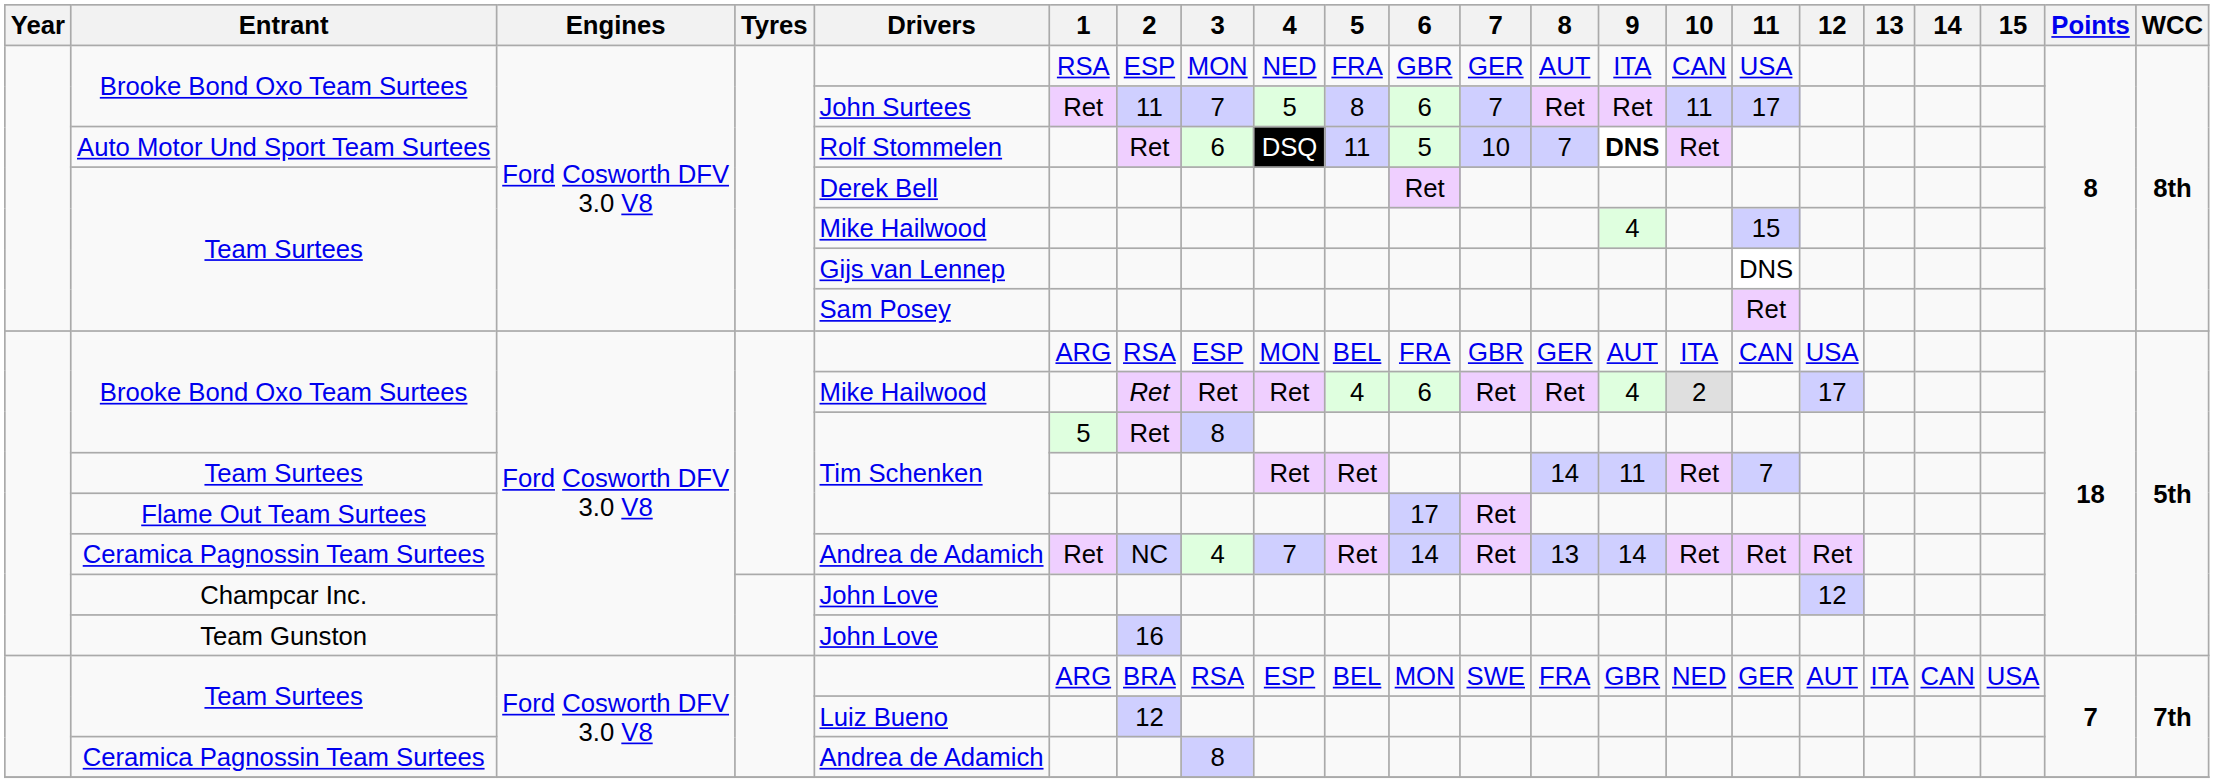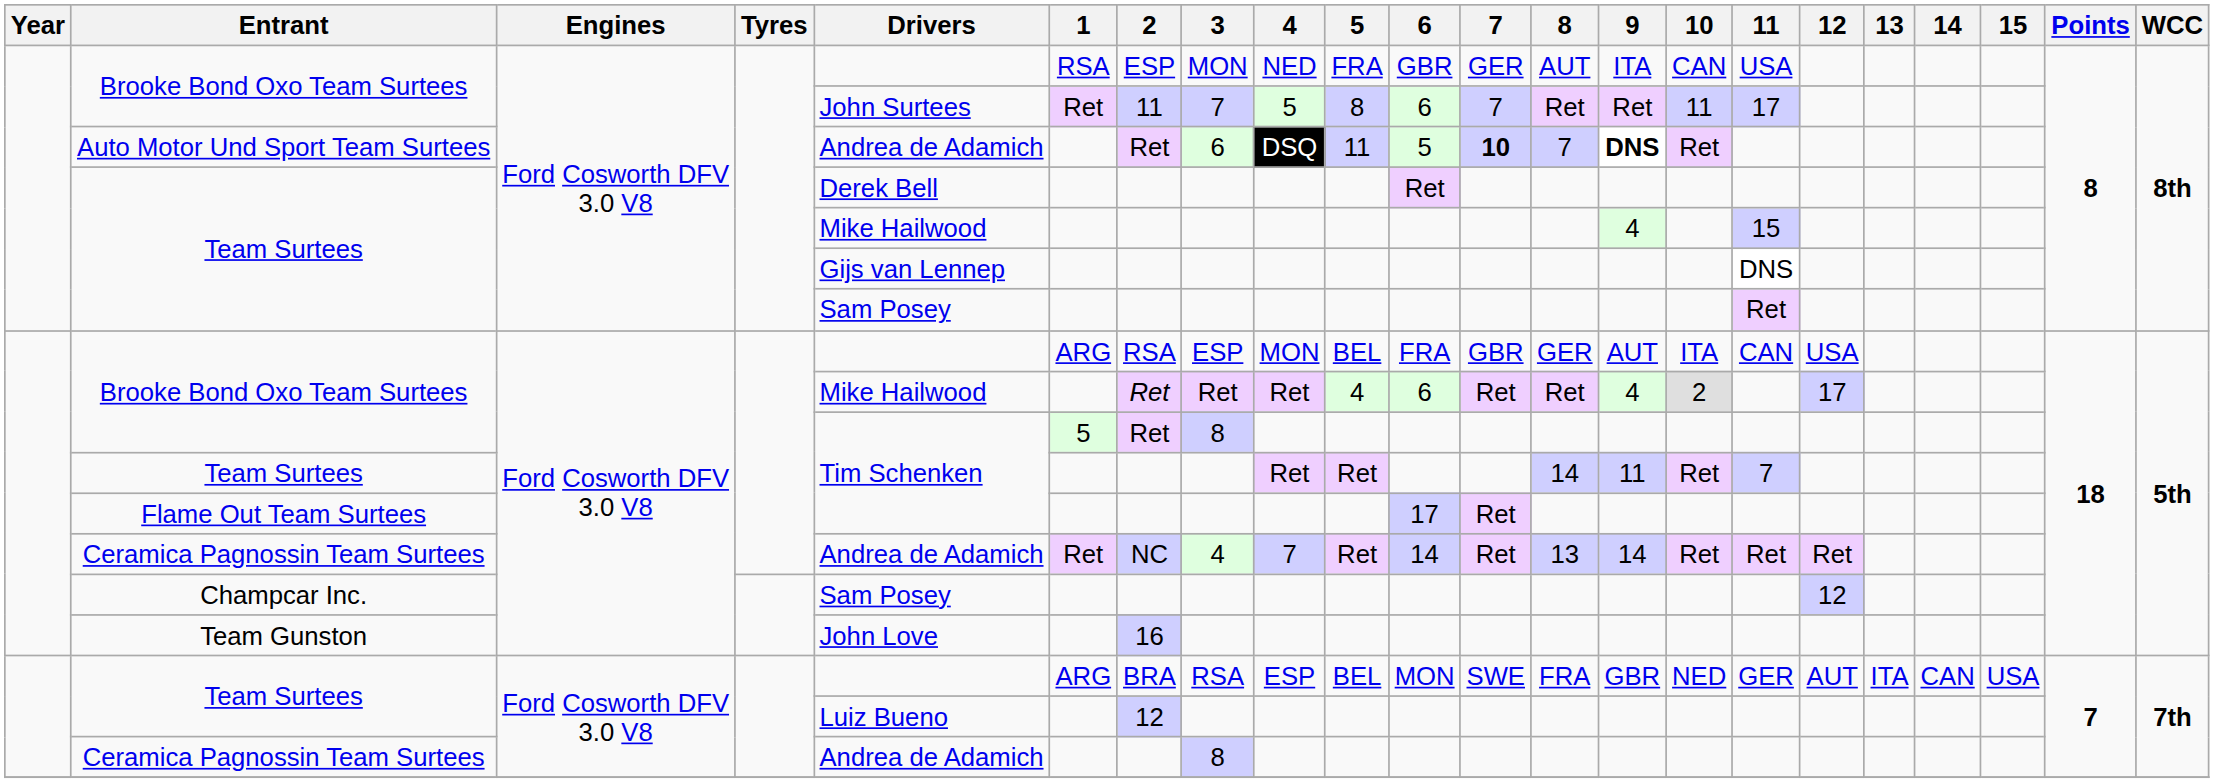 <table class="wikitable" style="text-align:center; font-size:95%">
 <tr>
 <th>Year</th>
 <th>Entrant</th>
 <th>Engines</th>
 <th>Tyres</th>
 <th>Drivers</th>
 <th>1</th>
 <th>2</th>
 <th>3</th>
 <th>4</th>
 <th>5</th>
 <th>6</th>
 <th>7</th>
 <th>8</th>
 <th>9</th>
 <th>10</th>
 <th>11</th>
 <th>12</th>
 <th>13</th>
 <th>14</th>
 <th>15</th>
 <th><a href='#'>Points</a></th>
 <th>WCC</th>
 </tr>
 <tr>
 <td rowspan="7"></td>
 <td rowspan="2"><a href='#'>Brooke Bond Oxo Team Surtees</a></td>
 <td rowspan="7"><a href='#'>Ford</a> <a href='#'>Cosworth DFV</a> <br> 3.0 <a href='#'>V8</a></td>
 <td rowspan="7"></td>
 <td></td>
 <td><a href='#'>RSA</a></td>
 <td><a href='#'>ESP</a></td>
 <td><a href='#'>MON</a></td>
 <td><a href='#'>NED</a></td>
 <td><a href='#'>FRA</a></td>
 <td><a href='#'>GBR</a></td>
 <td><a href='#'>GER</a></td>
 <td><a href='#'>AUT</a></td>
 <td><a href='#'>ITA</a></td>
 <td><a href='#'>CAN</a></td>
 <td><a href='#'>USA</a></td>
 <td></td>
 <td></td>
 <td></td>
 <td></td>
 <td rowspan="7"><strong>8</strong></td>
 <td rowspan="7"><strong>8th</strong></td>
 </tr>
 <tr>
 <td align="left"><a href='#'>John Surtees</a></td>
 <td style="background:#EFCFFF;">Ret</td>
 <td style="background:#CFCFFF;">11</td>
 <td style="background:#CFCFFF;">7</td>
 <td style="background:#DFFFDF;">5</td>
 <td style="background:#CFCFFF;">8</td>
 <td style="background:#DFFFDF;">6</td>
 <td style="background:#CFCFFF;">7</td>
 <td style="background:#EFCFFF;">Ret</td>
 <td style="background:#EFCFFF;">Ret</td>
 <td style="background:#CFCFFF;">11</td>
 <td style="background:#CFCFFF;">17</td>
 <td></td>
 <td></td>
 <td></td>
 <td></td>
 </tr>
 <tr>
 <td><a href='#'>Auto Motor Und Sport Team Surtees</a></td>
-<td align="left"><a href='#'>Rolf Stommelen</a></td>
+<td align="left"><a href='#'>Andrea de Adamich</a></td>
 <td></td>
 <td style="background:#EFCFFF;">Ret</td>
 <td style="background:#DFFFDF;">6</td>
 <td style="background:#000000; color:#ffffff">DSQ</td>
 <td style="background:#CFCFFF;">11</td>
 <td style="background:#DFFFDF;">5</td>
-<td style="background:#CFCFFF;">10</td>
+<td style="background:#CFCFFF;"><strong>10</strong></td>
 <td style="background:#CFCFFF;">7</td>
 <td style="background:#ffffff;"><strong>DNS</strong></td>
 <td style="background:#EFCFFF;">Ret</td>
 <td></td>
 <td></td>
 <td></td>
 <td></td>
 <td></td>
 </tr>
 <tr>
 <td rowspan="4"><a href='#'>Team Surtees</a></td>
 <td align="left"><a href='#'>Derek Bell</a></td>
 <td></td>
 <td></td>
 <td></td>
 <td></td>
 <td></td>
 <td style="background:#EFCFFF;">Ret</td>
 <td></td>
 <td></td>
 <td></td>
 <td></td>
 <td></td>
 <td></td>
 <td></td>
 <td></td>
 <td></td>
 </tr>
 <tr>
 <td align="left"><a href='#'>Mike Hailwood</a></td>
 <td></td>
 <td></td>
 <td></td>
 <td></td>
 <td></td>
 <td></td>
 <td></td>
 <td></td>
 <td style="background:#DFFFDF;">4</td>
 <td></td>
 <td style="background:#CFCFFF;">15</td>
 <td></td>
 <td></td>
 <td></td>
 <td></td>
 </tr>
 <tr>
 <td align="left"><a href='#'>Gijs van Lennep</a></td>
 <td></td>
 <td></td>
 <td></td>
 <td></td>
 <td></td>
 <td></td>
 <td></td>
 <td></td>
 <td></td>
 <td></td>
 <td style="background:#FFFFFF;">DNS</td>
 <td></td>
 <td></td>
 <td></td>
 <td></td>
 </tr>
 <tr>
 <td align="left"><a href='#'>Sam Posey</a></td>
 <td></td>
 <td></td>
 <td></td>
 <td></td>
 <td></td>
 <td></td>
 <td></td>
 <td></td>
 <td></td>
 <td></td>
 <td style="background:#EFCFFF;">Ret</td>
 <td></td>
 <td></td>
 <td></td>
 <td></td>
 </tr>
 <tr>
 <td rowspan="8"></td>
 <td rowspan="3"><a href='#'>Brooke Bond Oxo Team Surtees</a></td>
 <td rowspan="8"><a href='#'>Ford</a> <a href='#'>Cosworth DFV</a> <br> 3.0 <a href='#'>V8</a></td>
 <td rowspan="6"></td>
 <td></td>
 <td><a href='#'>ARG</a></td>
 <td><a href='#'>RSA</a></td>
 <td><a href='#'>ESP</a></td>
 <td><a href='#'>MON</a></td>
 <td><a href='#'>BEL</a></td>
 <td><a href='#'>FRA</a></td>
 <td><a href='#'>GBR</a></td>
 <td><a href='#'>GER</a></td>
 <td><a href='#'>AUT</a></td>
 <td><a href='#'>ITA</a></td>
 <td><a href='#'>CAN</a></td>
 <td><a href='#'>USA</a></td>
 <td></td>
 <td></td>
 <td></td>
 <td rowspan="8"><strong>18</strong></td>
 <td rowspan="8"><strong>5th</strong></td>
 </tr>
 <tr>
 <td align="left"><a href='#'>Mike Hailwood</a></td>
 <td></td>
 <td style="background:#EFCFFF;"><em>Ret</em></td>
 <td style="background:#EFCFFF;">Ret</td>
 <td style="background:#EFCFFF;">Ret</td>
 <td style="background:#DFFFDF;">4</td>
 <td style="background:#DFFFDF;">6</td>
 <td style="background:#EFCFFF;">Ret</td>
 <td style="background:#EFCFFF;">Ret</td>
 <td style="background:#DFFFDF;">4</td>
 <td style="background:#DFDFDF;">2</td>
 <td></td>
 <td style="background:#CFCFFF;">17</td>
 <td></td>
 <td></td>
 <td></td>
 </tr>
 <tr>
 <td rowspan="3" align="left"><a href='#'>Tim Schenken</a></td>
 <td style="background:#DFFFDF;">5</td>
 <td style="background:#EFCFFF;">Ret</td>
 <td style="background:#CFCFFF;">8</td>
 <td></td>
 <td></td>
 <td></td>
 <td></td>
 <td></td>
 <td></td>
 <td></td>
 <td></td>
 <td></td>
 <td></td>
 <td></td>
 <td></td>
 </tr>
 <tr>
 <td><a href='#'>Team Surtees</a></td>
 <td></td>
 <td></td>
 <td></td>
 <td style="background:#EFCFFF;">Ret</td>
 <td style="background:#EFCFFF;">Ret</td>
 <td></td>
 <td></td>
 <td style="background:#CFCFFF;">14</td>
 <td style="background:#CFCFFF;">11</td>
 <td style="background:#EFCFFF;">Ret</td>
 <td style="background:#CFCFFF;">7</td>
 <td></td>
 <td></td>
 <td></td>
 <td></td>
 </tr>
 <tr>
 <td><a href='#'>Flame Out Team Surtees</a></td>
 <td></td>
 <td></td>
 <td></td>
 <td></td>
 <td></td>
 <td style="background:#CFCFFF;">17</td>
 <td style="background:#EFCFFF;">Ret</td>
 <td></td>
 <td></td>
 <td></td>
 <td></td>
 <td></td>
 <td></td>
 <td></td>
 <td></td>
 </tr>
 <tr>
 <td><a href='#'>Ceramica Pagnossin Team Surtees</a></td>
 <td align="left"><a href='#'>Andrea de Adamich</a></td>
 <td style="background:#EFCFFF;">Ret</td>
 <td style="background:#CFCFFF;">NC</td>
 <td style="background:#DFFFDF;">4</td>
 <td style="background:#CFCFFF;">7</td>
 <td style="background:#EFCFFF;">Ret</td>
 <td style="background:#CFCFFF;">14</td>
 <td style="background:#EFCFFF;">Ret</td>
 <td style="background:#CFCFFF;">13</td>
 <td style="background:#CFCFFF;">14</td>
 <td style="background:#EFCFFF;">Ret</td>
 <td style="background:#EFCFFF;">Ret</td>
 <td style="background:#EFCFFF;">Ret</td>
 <td></td>
 <td></td>
 <td></td>
 </tr>
 <tr>
 <td>Champcar Inc.</td>
 <td rowspan="2"></td>
-<td style="text-align:left"><a href='#'>John Love</a></td>
+<td align="left"><a href='#'>Sam Posey</a></td>
 <td></td>
 <td></td>
 <td></td>
 <td></td>
 <td></td>
 <td></td>
 <td></td>
 <td></td>
 <td></td>
 <td></td>
 <td></td>
 <td style="background:#CFCFFF;">12</td>
 <td></td>
 <td></td>
 <td></td>
 </tr>
 <tr>
 <td>Team Gunston</td>
 <td style="text-align:left"><a href='#'>John Love</a></td>
 <td></td>
 <td style="background:#CFCFFF;">16</td>
 <td></td>
 <td></td>
 <td></td>
 <td></td>
 <td></td>
 <td></td>
 <td></td>
 <td></td>
 <td></td>
 <td></td>
 <td></td>
 <td></td>
 <td></td>
 </tr>
 <tr>
 <td rowspan="3"></td>
 <td rowspan="2"><a href='#'>Team Surtees</a></td>
 <td rowspan="3"><a href='#'>Ford</a> <a href='#'>Cosworth DFV</a> <br> 3.0 <a href='#'>V8</a></td>
 <td rowspan="3"></td>
 <td></td>
 <td><a href='#'>ARG</a></td>
 <td><a href='#'>BRA</a></td>
 <td><a href='#'>RSA</a></td>
 <td><a href='#'>ESP</a></td>
 <td><a href='#'>BEL</a></td>
 <td><a href='#'>MON</a></td>
 <td><a href='#'>SWE</a></td>
 <td><a href='#'>FRA</a></td>
 <td><a href='#'>GBR</a></td>
 <td><a href='#'>NED</a></td>
 <td><a href='#'>GER</a></td>
 <td><a href='#'>AUT</a></td>
 <td><a href='#'>ITA</a></td>
 <td><a href='#'>CAN</a></td>
 <td><a href='#'>USA</a></td>
 <td rowspan="3"><strong>7</strong></td>
 <td rowspan="3"><strong>7th</strong></td>
 </tr>
 <tr>
 <td align="left"><a href='#'>Luiz Bueno</a></td>
 <td></td>
 <td style="background:#CFCFFF;">12</td>
 <td></td>
 <td></td>
 <td></td>
 <td></td>
 <td></td>
 <td></td>
 <td></td>
 <td></td>
 <td></td>
 <td></td>
 <td></td>
 <td></td>
 <td></td>
 </tr>
 <tr>
 <td><a href='#'>Ceramica Pagnossin Team Surtees</a></td>
 <td align="left"><a href='#'>Andrea de Adamich</a></td>
 <td></td>
 <td></td>
 <td style="background:#CFCFFF;">8</td>
 <td></td>
 <td></td>
 <td></td>
 <td></td>
 <td></td>
 <td></td>
 <td></td>
 <td></td>
 <td></td>
 <td></td>
 <td></td>
 <td></td>
 </tr>
 <tr>
 </tr>
 </table>
